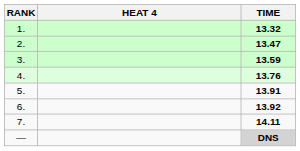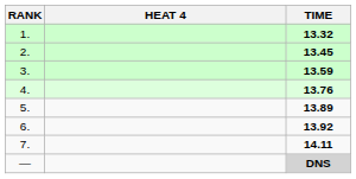 <table class="wikitable" style="border-collapse: collapse; font-size: 90%;">
 <tr>
 <th>RANK</th>
 <th style="width: 20em">HEAT 4</th>
 <th style="width: 5em">TIME</th>
 </tr>
 <tr style="background:#ccffcc;">
 <td align="center">1.</td>
 <td></td>
 <td align="center"><strong>13.32</strong></td>
 </tr>
 <tr style="background:#ccffcc;">
 <td align="center">2.</td>
 <td></td>
-<td align="center"><strong>13.47</strong></td>
+<td align="center"><strong>13.45</strong></td>
 </tr>
 <tr style="background:#ccffcc;">
 <td align="center">3.</td>
 <td></td>
 <td align="center"><strong>13.59</strong></td>
 </tr>
 <tr style="background:#ddffdd;">
 <td align="center">4.</td>
 <td></td>
 <td align="center"><strong>13.76</strong></td>
 </tr>
 <tr>
 <td align="center">5.</td>
 <td></td>
-<td align="center"><strong>13.91</strong></td>
+<td align="center"><strong>13.89</strong></td>
 </tr>
 <tr>
 <td align="center">6.</td>
 <td></td>
 <td align="center"><strong>13.92</strong></td>
 </tr>
 <tr>
 <td align="center">7.</td>
 <td></td>
 <td align="center"><strong>14.11</strong></td>
 </tr>
 <tr>
 <td align="center">—</td>
 <td></td>
 <td align="center" style="background: lightgrey;"><strong>DNS</strong></td>
 </tr>
 </table>
